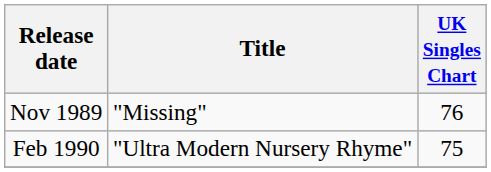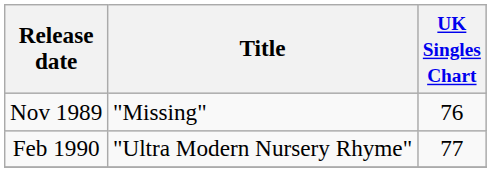 <table class="wikitable">
 <tr>
 <th>Release<br>date</th>
 <th>Title</th>
 <th width="35"><small><a href='#'>UK Singles Chart</a></small></th>
 </tr>
 <tr>
 <td align=center>Nov 1989</td>
 <td align=left>"Missing"</td>
 <td align=center>76</td>
 </tr>
 <tr>
 <td align=center>Feb 1990</td>
 <td align=left>"Ultra Modern Nursery Rhyme"</td>
-<td align=center>75</td>
+<td align=center>77</td>
 </tr>
 <tr>
 </tr>
 </table>
